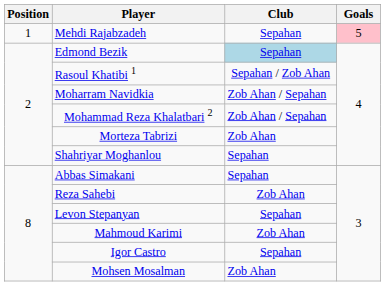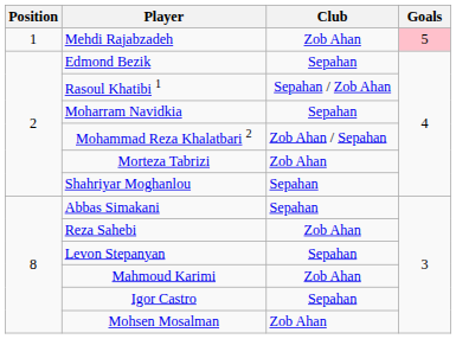 <table class="wikitable">
 <tr>
 <th width=40><strong>Position</strong></th>
 <th width=220><strong>Player</strong></th>
 <th width=140><strong>Club</strong></th>
 <th width=50><strong>Goals</strong></th>
 </tr>
 <tr align="left">
 <td align="center">1</td>
 <td> <a href='#'>Mehdi Rajabzadeh</a></td>
-<td align="center"><a href='#'>Sepahan</a></td>
+<td align="center"><a href='#'>Zob Ahan</a></td>
 <td align="center" style="background: pink;">5</td>
 </tr>
 <tr align="left">
 <td rowspan="6" align="center">2</td>
 <td> <a href='#'>Edmond Bezik</a></td>
-<td align="center" style="background: lightblue;"><a href='#'>Sepahan</a></td>
+<td align="center"><a href='#'>Sepahan</a></td>
 <td rowspan="6" align="center">4</td>
 </tr>
 <tr align="left">
 <td> <a href='#'>Rasoul Khatibi</a> <sup>1</sup></td>
 <td align="center"><a href='#'>Sepahan</a> / <a href='#'>Zob Ahan</a></td>
 </tr>
 <tr align="left">
 <td> <a href='#'>Moharram Navidkia</a></td>
-<td><a href='#'>Zob Ahan</a> / <a href='#'>Sepahan</a></td>
+<td align="center"><a href='#'>Sepahan</a></td>
 </tr>
 <tr align="left">
 <td align="center"> <a href='#'>Mohammad Reza Khalatbari</a> <sup>2</sup></td>
 <td><a href='#'>Zob Ahan</a> / <a href='#'>Sepahan</a></td>
 </tr>
 <tr align="left">
 <td align="center"> <a href='#'>Morteza Tabrizi</a></td>
 <td><a href='#'>Zob Ahan</a></td>
 </tr>
 <tr>
 <td> <a href='#'>Shahriyar Moghanlou</a></td>
 <td><a href='#'>Sepahan</a></td>
 </tr>
 <tr align="left">
 <td rowspan="6" align="center">8</td>
 <td> <a href='#'>Abbas Simakani</a></td>
 <td><a href='#'>Sepahan</a></td>
 <td rowspan="6" align="center">3</td>
 </tr>
 <tr align="left">
 <td> <a href='#'>Reza Sahebi</a></td>
 <td align="center"><a href='#'>Zob Ahan</a></td>
 </tr>
 <tr align="left">
 <td> <a href='#'>Levon Stepanyan</a></td>
 <td align="center"><a href='#'>Sepahan</a></td>
 </tr>
 <tr align="left">
 <td align="center"> <a href='#'>Mahmoud Karimi</a></td>
 <td align="center"><a href='#'>Zob Ahan</a></td>
 </tr>
 <tr align="left">
 <td align="center"> <a href='#'>Igor Castro</a></td>
 <td align="center"><a href='#'>Sepahan</a></td>
 </tr>
 <tr align="left">
 <td align="center"> <a href='#'>Mohsen Mosalman</a></td>
 <td><a href='#'>Zob Ahan</a></td>
 </tr>
 </table>
